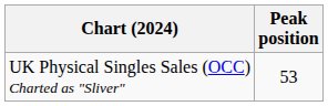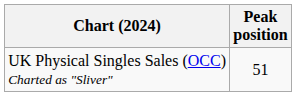 <table class="wikitable sortable">
 <tr>
 <th>Chart (2024)</th>
 <th>Peak<br>position</th>
 </tr>
 <tr>
 <td>UK Physical Singles Sales (<a href='#'>OCC</a>)<br><small><em>Charted as "Sliver"</em></small></td>
-<td style="text-align:center;">53</td>
+<td style="text-align:center;">51</td>
 </tr>
 </table>
